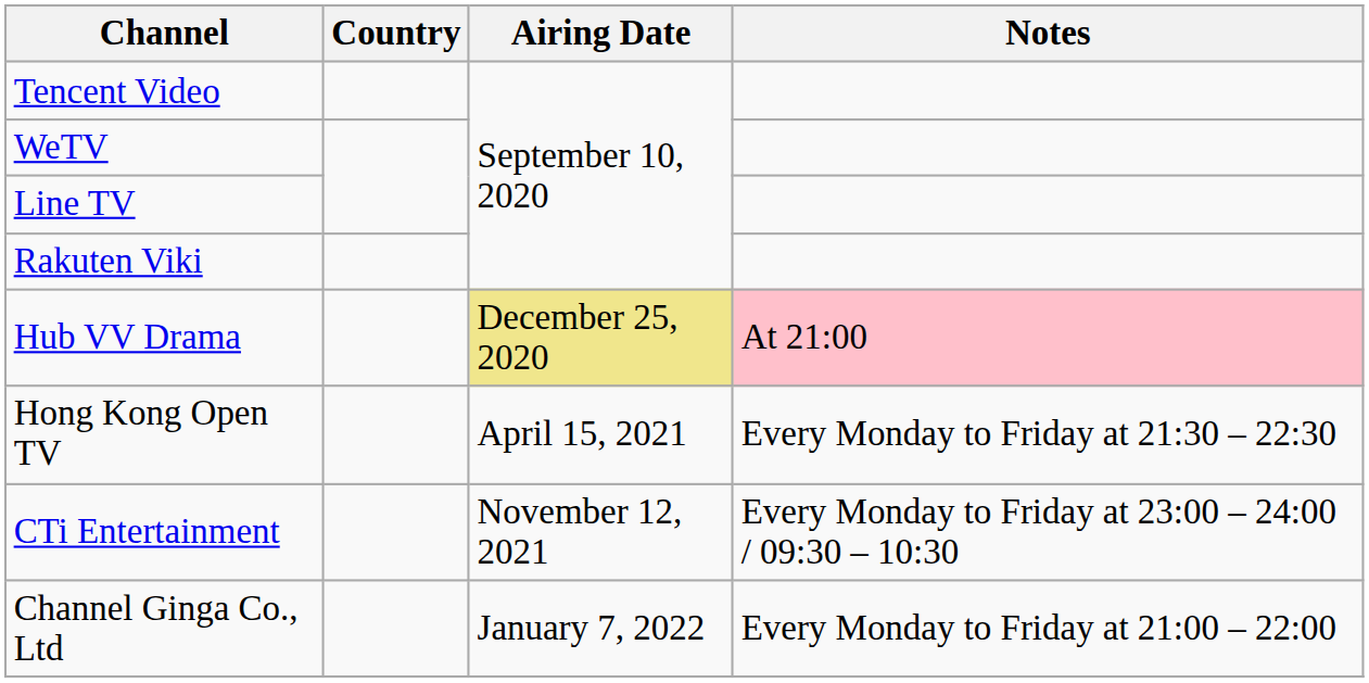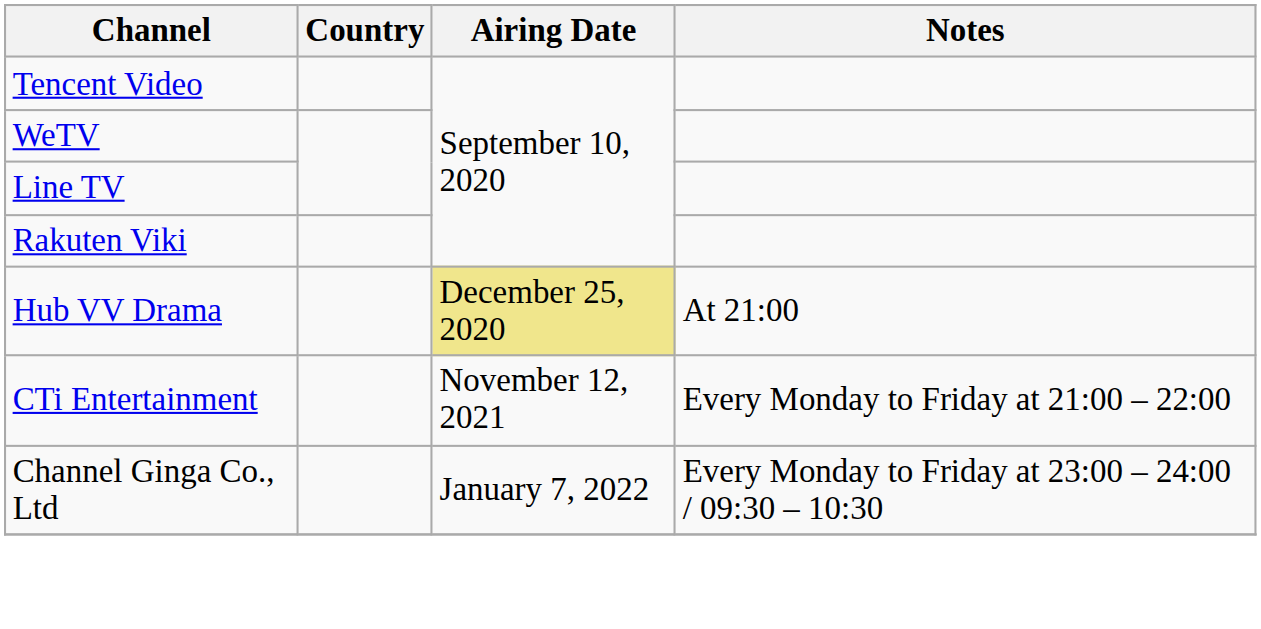 <table class="wikitable">
 <tr>
 <th>Channel</th>
 <th>Country</th>
 <th>Airing Date</th>
 <th>Notes</th>
 </tr>
 <tr>
 <td><a href='#'>Tencent Video</a></td>
 <td></td>
 <td rowspan="4">September 10, 2020</td>
 <td></td>
 </tr>
 <tr>
 <td><a href='#'>WeTV</a></td>
 <td rowspan="2"></td>
 <td></td>
 </tr>
 <tr>
 <td><a href='#'>Line TV</a></td>
 <td></td>
 </tr>
 <tr>
 <td><a href='#'>Rakuten Viki</a></td>
 <td></td>
 <td></td>
 </tr>
 <tr>
 <td><a href='#'>Hub VV Drama</a></td>
 <td></td>
 <td style="background: khaki;">December 25, 2020</td>
-<td style="background: pink;">At 21:00</td>
-</tr>
-<tr>
-<td>Hong Kong Open TV</td>
-<td></td>
-<td>April 15, 2021</td>
-<td>Every Monday to Friday at 21:30 – 22:30</td>
+<td>At 21:00</td>
 </tr>
 <tr>
 <td><a href='#'>CTi Entertainment</a></td>
 <td></td>
 <td>November 12, 2021</td>
-<td>Every Monday to Friday at 23:00 – 24:00 / 09:30 – 10:30</td>
+<td>Every Monday to Friday at 21:00 – 22:00</td>
 </tr>
 <tr>
 <td>Channel Ginga Co., Ltd</td>
 <td></td>
 <td>January 7, 2022</td>
-<td>Every Monday to Friday at 21:00 – 22:00</td>
+<td>Every Monday to Friday at 23:00 – 24:00 / 09:30 – 10:30</td>
 </tr>
 <tr>
 </tr>
 </table>
